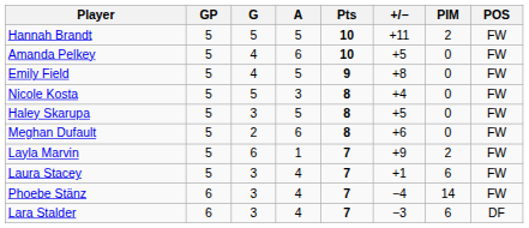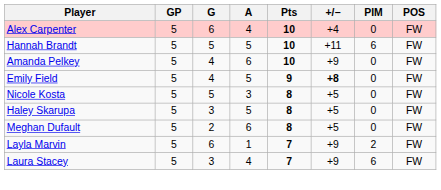 <table class="wikitable sortable" style="text-align:center;">
 <tr>
 <th style="width:225px;">Player</th>
 <th style="width:50px;">GP</th>
 <th style="width:50px;">G</th>
 <th style="width:50px;">A</th>
 <th style="width:60px;">Pts</th>
 <th style="width:60px;">+/−</th>
 <th style="width:50px;">PIM</th>
 <th style="width:60px;">POS</th>
 </tr>
+<tr style="background:#fcc;">
+<td style="text-align:left;"> <a href='#'>Alex Carpenter</a></td>
+<td>5</td>
+<td>6</td>
+<td>4</td>
+<td><strong>10</strong></td>
+<td>+4</td>
+<td>0</td>
+<td>FW</td>
+</tr>
 <tr>
 <td style="text-align:left;"> <a href='#'>Hannah Brandt</a></td>
 <td>5</td>
 <td>5</td>
 <td>5</td>
 <td><strong>10</strong></td>
 <td>+11</td>
-<td>2</td>
+<td>6</td>
 <td>FW</td>
 </tr>
 <tr>
 <td style="text-align:left;"> <a href='#'>Amanda Pelkey</a></td>
 <td>5</td>
 <td>4</td>
 <td>6</td>
 <td><strong>10</strong></td>
-<td>+5</td>
+<td>+9</td>
 <td>0</td>
 <td>FW</td>
 </tr>
 <tr>
 <td style="text-align:left;"> <a href='#'>Emily Field</a></td>
 <td>5</td>
 <td>4</td>
 <td>5</td>
 <td><strong>9</strong></td>
-<td>+8</td>
+<td><strong>+8</strong></td>
 <td>0</td>
 <td>FW</td>
 </tr>
 <tr>
 <td style="text-align:left;"> <a href='#'>Nicole Kosta</a></td>
 <td>5</td>
 <td>5</td>
 <td>3</td>
 <td><strong>8</strong></td>
-<td>+4</td>
+<td>+5</td>
 <td>0</td>
 <td>FW</td>
 </tr>
 <tr>
 <td style="text-align:left;"> <a href='#'>Haley Skarupa</a></td>
 <td>5</td>
 <td>3</td>
 <td>5</td>
 <td><strong>8</strong></td>
 <td>+5</td>
 <td>0</td>
 <td>FW</td>
 </tr>
 <tr>
 <td style="text-align:left;"> <a href='#'>Meghan Dufault</a></td>
 <td>5</td>
 <td>2</td>
 <td>6</td>
 <td><strong>8</strong></td>
-<td>+6</td>
+<td>+5</td>
 <td>0</td>
 <td>FW</td>
 </tr>
 <tr>
 <td style="text-align:left;"> <a href='#'>Layla Marvin</a></td>
 <td>5</td>
 <td>6</td>
 <td>1</td>
 <td><strong>7</strong></td>
 <td>+9</td>
 <td>2</td>
 <td>FW</td>
 </tr>
 <tr>
 <td style="text-align:left;"> <a href='#'>Laura Stacey</a></td>
 <td>5</td>
 <td>3</td>
 <td>4</td>
 <td><strong>7</strong></td>
-<td>+1</td>
+<td>+9</td>
 <td>6</td>
 <td>FW</td>
 </tr>
-<tr>
-<td style="text-align:left;"> <a href='#'>Phoebe Stänz</a></td>
-<td>6</td>
-<td>3</td>
-<td>4</td>
-<td><strong>7</strong></td>
-<td>−4</td>
-<td>14</td>
-<td>FW</td>
-</tr>
-<tr>
-<td style="text-align:left;"> <a href='#'>Lara Stalder</a></td>
-<td>6</td>
-<td>3</td>
-<td>4</td>
-<td><strong>7</strong></td>
-<td>−3</td>
-<td>6</td>
-<td>DF</td>
-</tr>
 </table>
